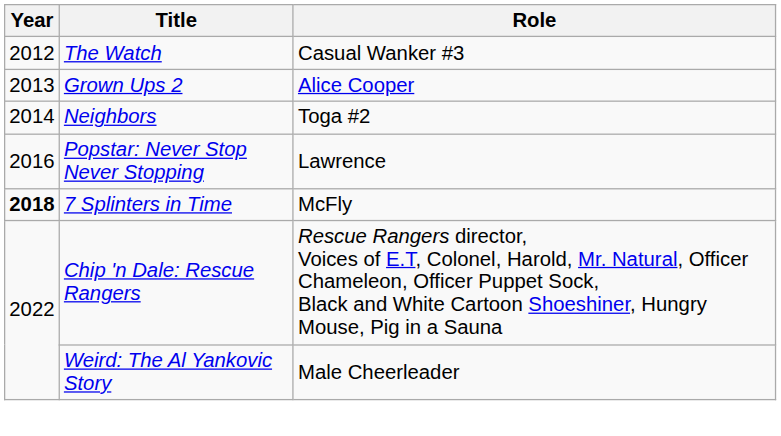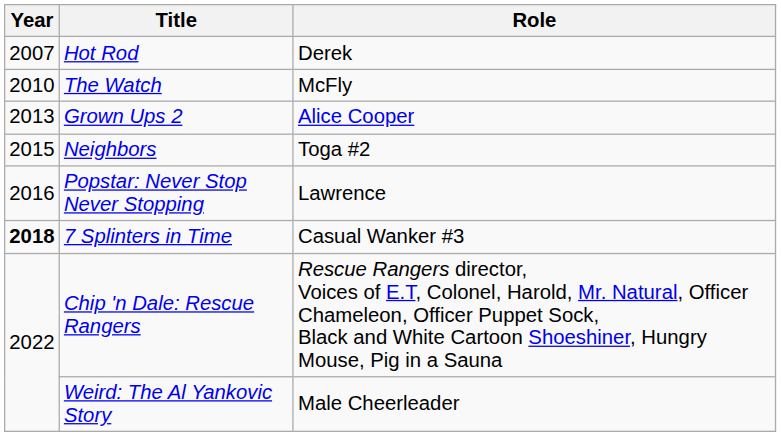 <table class="wikitable">
 <tr>
 <th>Year</th>
 <th>Title</th>
 <th>Role</th>
 </tr>
 <tr>
-<td>2012</td>
+<td>2007</td>
+<td><em><a href='#'>Hot Rod</a></em></td>
+<td>Derek</td>
+</tr>
+<tr>
+<td>2010</td>
 <td><em><a href='#'>The Watch</a></em></td>
-<td>Casual Wanker #3</td>
+<td>McFly</td>
 </tr>
 <tr>
 <td>2013</td>
 <td><em><a href='#'>Grown Ups 2</a></em></td>
 <td><a href='#'>Alice Cooper</a></td>
 </tr>
 <tr>
-<td>2014</td>
+<td>2015</td>
 <td><em><a href='#'>Neighbors</a></em></td>
 <td>Toga #2</td>
 </tr>
 <tr>
 <td>2016</td>
 <td><em><a href='#'>Popstar: Never Stop Never Stopping</a></em></td>
 <td>Lawrence</td>
 </tr>
 <tr>
 <td><strong>2018</strong></td>
 <td><em><a href='#'>7 Splinters in Time</a></em></td>
-<td>McFly</td>
+<td>Casual Wanker #3</td>
 </tr>
 <tr>
 <td rowspan=2>2022</td>
 <td><em><a href='#'>Chip 'n Dale: Rescue Rangers</a></em></td>
 <td><em>Rescue Rangers</em> director,<br>Voices of <a href='#'>E.T</a>, Colonel, Harold, <a href='#'>Mr. Natural</a>, Officer Chameleon, Officer Puppet Sock,<br>Black and White Cartoon <a href='#'>Shoeshiner</a>, Hungry Mouse, Pig in a Sauna</td>
 </tr>
 <tr>
 <td><em><a href='#'>Weird: The Al Yankovic Story</a></em></td>
 <td>Male Cheerleader</td>
 </tr>
 </table>
